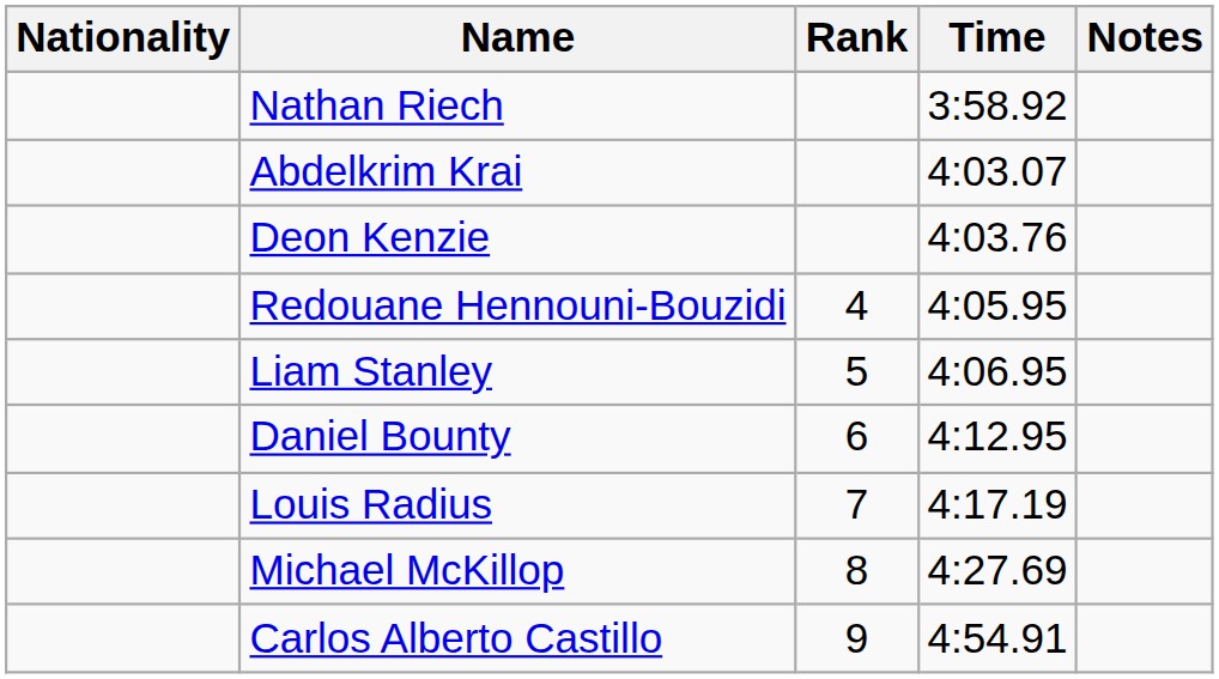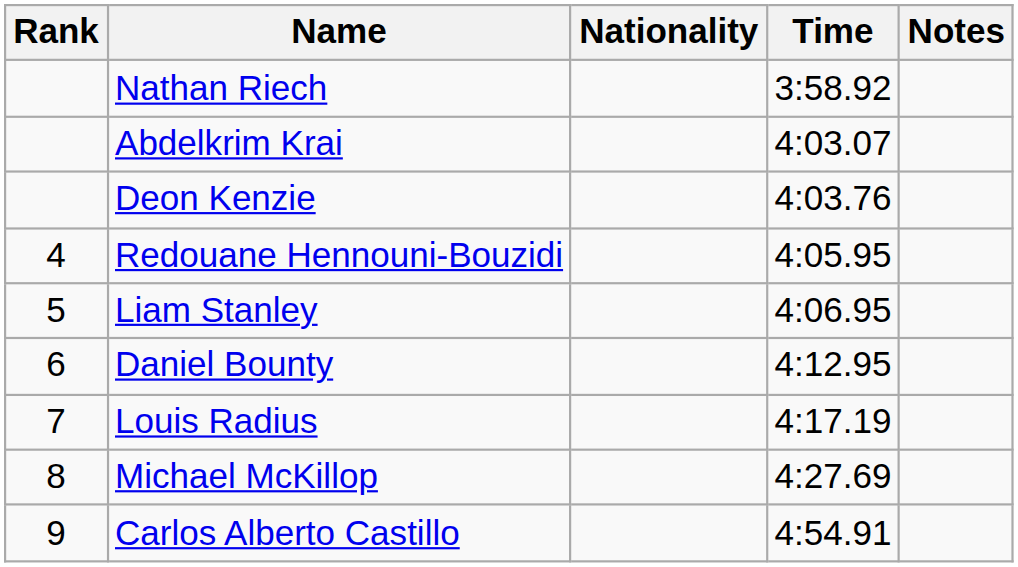 <table class="wikitable sortable" style="text-align:center">
 <tr>
+<th>Rank</th>
+<th>Name</th>
 <th>Nationality</th>
-<th>Name</th>
-<th>Rank</th>
 <th>Time</th>
 <th>Notes</th>
 </tr>
 <tr>
+<td></td>
+<td align="left"><a href='#'>Nathan Riech</a></td>
 <td align="left"></td>
-<td align="left"><a href='#'>Nathan Riech</a></td>
-<td></td>
 <td>3:58.92</td>
 <td></td>
 </tr>
 <tr>
+<td></td>
+<td align="left"><a href='#'>Abdelkrim Krai</a></td>
 <td align="left"></td>
-<td align="left"><a href='#'>Abdelkrim Krai</a></td>
-<td></td>
 <td>4:03.07</td>
 <td></td>
 </tr>
 <tr>
+<td></td>
+<td align="left"><a href='#'>Deon Kenzie</a></td>
 <td align="left"></td>
-<td align="left"><a href='#'>Deon Kenzie</a></td>
-<td></td>
 <td>4:03.76</td>
 <td></td>
 </tr>
 <tr>
+<td>4</td>
+<td align="left"><a href='#'>Redouane Hennouni-Bouzidi</a></td>
 <td align="left"></td>
-<td align="left"><a href='#'>Redouane Hennouni-Bouzidi</a></td>
-<td>4</td>
 <td>4:05.95</td>
 <td></td>
 </tr>
 <tr>
+<td>5</td>
+<td align="left"><a href='#'>Liam Stanley</a></td>
 <td align="left"></td>
-<td align="left"><a href='#'>Liam Stanley</a></td>
-<td>5</td>
 <td>4:06.95</td>
 <td></td>
 </tr>
 <tr>
+<td>6</td>
+<td align="left"><a href='#'>Daniel Bounty</a></td>
 <td align="left"></td>
-<td align="left"><a href='#'>Daniel Bounty</a></td>
-<td>6</td>
 <td>4:12.95</td>
 <td></td>
 </tr>
 <tr>
+<td>7</td>
+<td align="left"><a href='#'>Louis Radius</a></td>
 <td align="left"></td>
-<td align="left"><a href='#'>Louis Radius</a></td>
-<td>7</td>
 <td>4:17.19</td>
 <td></td>
 </tr>
 <tr>
+<td>8</td>
+<td align="left"><a href='#'>Michael McKillop</a></td>
 <td align="left"></td>
-<td align="left"><a href='#'>Michael McKillop</a></td>
-<td>8</td>
 <td>4:27.69</td>
 <td></td>
 </tr>
 <tr>
+<td>9</td>
+<td align="left"><a href='#'>Carlos Alberto Castillo</a></td>
 <td align="left"></td>
-<td align="left"><a href='#'>Carlos Alberto Castillo</a></td>
-<td>9</td>
 <td>4:54.91</td>
 <td></td>
 </tr>
 </table>
